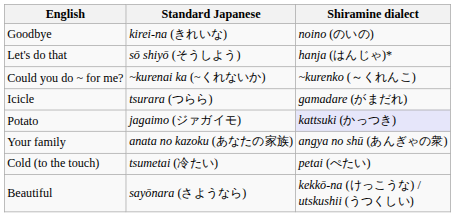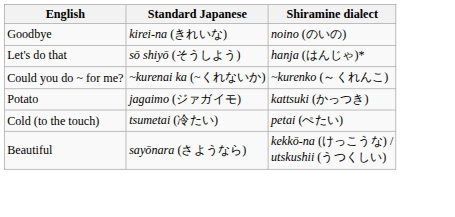 <table class="wikitable">
 <tr>
 <th>English</th>
 <th>Standard Japanese</th>
 <th>Shiramine dialect</th>
 </tr>
 <tr>
 <td>Goodbye</td>
 <td><em>kirei-na</em> (きれいな)</td>
 <td><em>noino</em> (のいの)</td>
 </tr>
 <tr>
 <td>Let's do that</td>
 <td><em>sō shiyō</em> (そうしよう)</td>
 <td><em>hanja</em> (はんじゃ)*</td>
 </tr>
 <tr>
 <td>Could you do ~ for me?</td>
 <td><em>~kurenai ka</em> (~くれないか)</td>
 <td><em>~kurenko</em> (～くれんこ)</td>
 </tr>
 <tr>
-<td>Icicle</td>
-<td><em>tsurara</em> (つらら)</td>
-<td><em>gamadare</em> (がまだれ)</td>
-</tr>
-<tr>
 <td>Potato</td>
 <td><em>jagaimo</em> (ジァガイモ)</td>
-<td style="background: lavender;"><em>kattsuki</em> (かっつき)</td>
-</tr>
-<tr>
-<td>Your family</td>
-<td><em>anata no kazoku</em> (あなたの家族)</td>
-<td><em>angya no shū</em> (あんぎゃの衆)</td>
+<td><em>kattsuki</em> (かっつき)</td>
 </tr>
 <tr>
 <td>Cold (to the touch)</td>
 <td><em>tsumetai</em> (冷たい)</td>
 <td><em>petai</em> (ぺたい)</td>
 </tr>
 <tr>
 <td>Beautiful</td>
 <td><em>sayōnara</em> (さようなら)</td>
 <td><em>kekkō-na</em> (けっこうな) /<br><em>utskushii</em> (うつくしい)</td>
 </tr>
 </table>
